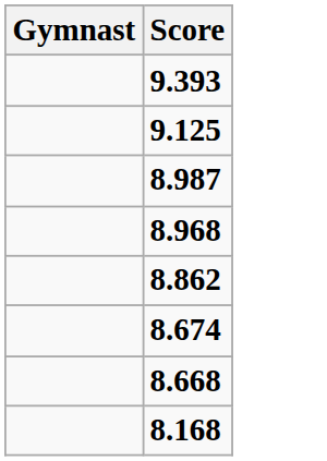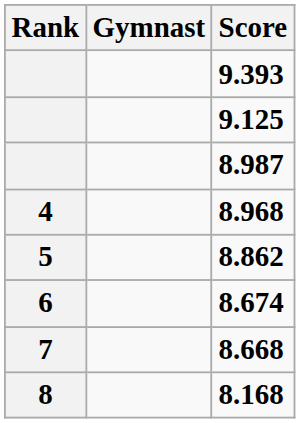 <table class="wikitable sortable">
 <tr>
+<th scope="col">Rank</th>
 <th scope="col">Gymnast</th>
 <th scope="col">Score</th>
 </tr>
 <tr>
+<th scope="row"></th>
 <td></td>
 <td><strong>9.393</strong></td>
 </tr>
 <tr>
+<th scope="row"></th>
 <td></td>
 <td><strong>9.125</strong></td>
 </tr>
 <tr>
+<th scope="row"></th>
 <td></td>
 <td><strong>8.987</strong></td>
 </tr>
 <tr>
+<th scope="row">4</th>
 <td></td>
 <td><strong>8.968</strong></td>
 </tr>
 <tr>
+<th scope="row">5</th>
 <td></td>
 <td><strong>8.862</strong></td>
 </tr>
 <tr>
+<th scope="row">6</th>
 <td></td>
 <td><strong>8.674</strong></td>
 </tr>
 <tr>
+<th scope="row">7</th>
 <td></td>
 <td><strong>8.668</strong></td>
 </tr>
 <tr>
+<th scope="row">8</th>
 <td></td>
 <td><strong>8.168</strong></td>
 </tr>
 </table>
